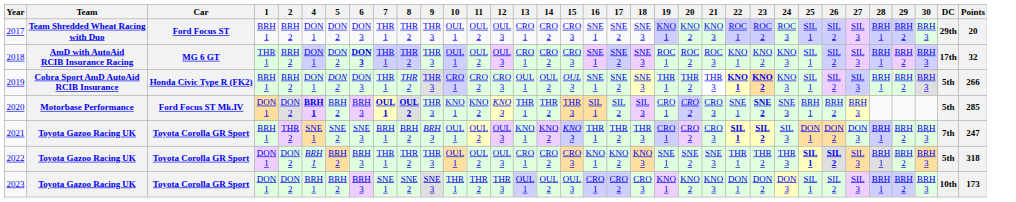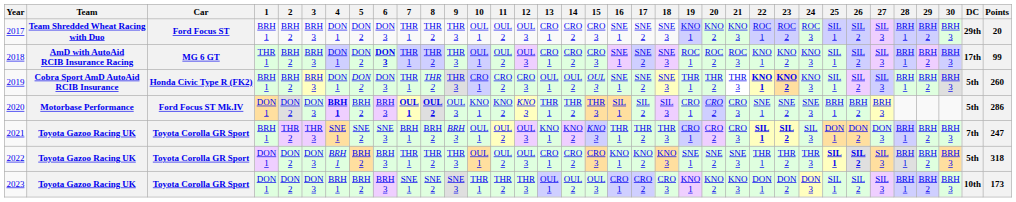 <table class="wikitable" style="text-align:center; font-size:85%">
 <tr>
 <th>Year</th>
 <th>Team</th>
 <th>Car</th>
 <th>1</th>
 <th>2</th>
+<th>3</th>
 <th>4</th>
 <th>5</th>
 <th>6</th>
 <th>7</th>
 <th>8</th>
 <th>9</th>
 <th>10</th>
 <th>11</th>
 <th>12</th>
 <th>13</th>
 <th>14</th>
 <th>15</th>
 <th>16</th>
 <th>17</th>
 <th>18</th>
 <th>19</th>
 <th>20</th>
 <th>21</th>
 <th>22</th>
 <th>23</th>
 <th>24</th>
 <th>25</th>
 <th>26</th>
 <th>27</th>
 <th>28</th>
 <th>29</th>
 <th>30</th>
 <th>DC</th>
 <th>Points</th>
 </tr>
 <tr>
 <td><a href='#'>2017</a></td>
 <th nowrap><a href='#'>Team Shredded Wheat Racing<br>with Duo</a></th>
 <th nowrap><a href='#'>Ford Focus ST</a></th>
 <td><a href='#'>BRH<br>1</a></td>
 <td><a href='#'>BRH<br>2</a></td>
+<td><a href='#'>BRH<br>3</a></td>
 <td><a href='#'>DON<br>1</a></td>
 <td><a href='#'>DON<br>2</a></td>
 <td><a href='#'>DON<br>3</a></td>
 <td><a href='#'>THR<br>1</a></td>
 <td><a href='#'>THR<br>2</a></td>
 <td><a href='#'>THR<br>3</a></td>
 <td><a href='#'>OUL<br>1</a></td>
 <td><a href='#'>OUL<br>2</a></td>
 <td><a href='#'>OUL<br>3</a></td>
 <td><a href='#'>CRO<br>1</a></td>
 <td><a href='#'>CRO<br>2</a></td>
 <td><a href='#'>CRO<br>3</a></td>
 <td><a href='#'>SNE<br>1</a></td>
 <td><a href='#'>SNE<br>2</a></td>
 <td><a href='#'>SNE<br>3</a></td>
 <td style="background:#CFCFFF;"><a href='#'>KNO<br>1</a><br></td>
 <td style="background:#DFFFDF;"><a href='#'>KNO<br>2</a><br></td>
 <td style="background:#DFFFDF;"><a href='#'>KNO<br>3</a><br></td>
 <td style="background:#CFCFFF;"><a href='#'>ROC<br>1</a><br></td>
 <td style="background:#CFCFFF;"><a href='#'>ROC<br>2</a><br></td>
 <td style="background:#DFFFDF;"><a href='#'>ROC<br>3</a><br></td>
 <td style="background:#CFCFFF;"><a href='#'>SIL<br>1</a><br></td>
 <td style="background:#CFCFFF;"><a href='#'>SIL<br>2</a><br></td>
 <td style="background:#EFCFFF;"><a href='#'>SIL<br>3</a><br></td>
 <td style="background:#CFCFFF;"><a href='#'>BRH<br>1</a><br></td>
 <td style="background:#CFCFFF;"><a href='#'>BRH<br>2</a><br></td>
 <td style="background:#DFFFDF;"><a href='#'>BRH<br>3</a><br></td>
 <th>29th</th>
 <th>20</th>
 </tr>
 <tr>
 <td><a href='#'>2018</a></td>
 <th nowrap><a href='#'>AmD with AutoAid<br>RCIB Insurance Racing</a></th>
 <th nowrap><a href='#'>MG 6 GT</a></th>
 <td style="background:#DFFFDF;"><a href='#'>THR<br>1</a><br></td>
 <td style="background:#DFFFDF;"><a href='#'>BRH<br>2</a><br></td>
+<td style="background:#DFFFDF;"><a href='#'>BRH<br>3</a><br></td>
 <td style="background:#CFCFFF;"><a href='#'>DON<br>1</a><br></td>
 <td style="background:#DFFFDF;"><a href='#'>DON<br>2</a><br></td>
 <td style="background:#DFFFDF;"><strong><a href='#'>DON<br>3</a></strong><br></td>
 <td style="background:#CFCFFF;"><a href='#'>THR<br>1</a><br></td>
 <td style="background:#CFCFFF;"><a href='#'>THR<br>2</a><br></td>
 <td style="background:#DFFFDF;"><a href='#'>THR<br>3</a><br></td>
 <td style="background:#CFCFFF;"><a href='#'>OUL<br>1</a><br></td>
 <td style="background:#DFFFDF;"><a href='#'>OUL<br>2</a><br></td>
 <td style="background:#EFCFFF;"><a href='#'>OUL<br>3</a><br></td>
 <td style="background:#DFFFDF;"><a href='#'>CRO<br>1</a><br></td>
 <td style="background:#DFFFDF;"><a href='#'>CRO<br>2</a><br></td>
 <td style="background:#DFFFDF;"><a href='#'>CRO<br>3</a><br></td>
 <td style="background:#EFCFFF;"><a href='#'>SNE<br>1</a><br></td>
 <td style="background:#CFCFFF;"><a href='#'>SNE<br>2</a><br></td>
 <td style="background:#EFCFFF;"><a href='#'>SNE<br>3</a><br></td>
 <td style="background:#DFFFDF;"><a href='#'>ROC<br>1</a><br></td>
 <td style="background:#DFFFDF;"><a href='#'>ROC<br>2</a><br></td>
 <td style="background:#DFFFDF;"><a href='#'>ROC<br>3</a><br></td>
 <td style="background:#DFFFDF;"><a href='#'>KNO<br>1</a><br></td>
 <td style="background:#DFFFDF;"><a href='#'>KNO<br>2</a><br></td>
 <td style="background:#DFFFDF;"><a href='#'>KNO<br>3</a><br></td>
 <td style="background:#DFFFDF;"><a href='#'>SIL<br>1</a><br></td>
 <td style="background:#CFCFFF;"><a href='#'>SIL<br>2</a><br></td>
 <td style="background:#EFCFFF;"><a href='#'>SIL<br>3</a><br></td>
 <td style="background:#CFCFFF;"><a href='#'>BRH<br>1</a><br></td>
 <td style="background:#EFCFFF;"><a href='#'>BRH<br>2</a><br></td>
 <td style="background:#CFCFFF;"><a href='#'>BRH<br>3</a><br></td>
 <th>17th</th>
-<th>32</th>
+<th>99</th>
 </tr>
 <tr>
 <td><a href='#'>2019</a></td>
 <th nowrap><a href='#'>Cobra Sport AmD AutoAid<br>RCIB Insurance</a></th>
 <th nowrap><a href='#'>Honda Civic Type R (FK2)</a></th>
 <td style="background:#DFFFDF;"><a href='#'>BRH<br>1</a><br></td>
 <td style="background:#DFFFDF;"><a href='#'>BRH<br>2</a><br></td>
+<td style="background:#FFFFBF;"><a href='#'>BRH<br>3</a><br></td>
 <td style="background:#DFFFDF;"><a href='#'>DON<br>1</a><br></td>
 <td style="background:#DFFFDF;"><em><a href='#'>DON<br>2</a></em><br></td>
 <td style="background:#DFFFDF;"><a href='#'>DON<br>3</a><br></td>
 <td style="background:#DFFFDF;"><a href='#'>THR<br>1</a><br></td>
 <td style="background:#DFFFDF;"><em><a href='#'>THR<br>2</a></em><br></td>
 <td style="background:#DFDFDF;"><a href='#'>THR<br>3</a><br></td>
 <td style="background:#CFCFFF;"><a href='#'>CRO<br>1</a><br></td>
 <td style="background:#DFFFDF;"><a href='#'>CRO<br>2</a><br></td>
 <td style="background:#DFFFDF;"><a href='#'>CRO<br>3</a><br></td>
 <td style="background:#DFFFDF;"><a href='#'>OUL<br>1</a><br></td>
 <td style="background:#DFFFDF;"><a href='#'>OUL<br>2</a><br></td>
 <td style="background:#DFFFDF;"><em><a href='#'>OUL<br>3</a></em><br></td>
 <td style="background:#DFFFDF;"><a href='#'>SNE<br>1</a><br></td>
 <td style="background:#DFFFDF;"><a href='#'>SNE<br>2</a><br></td>
 <td style="background:#FFFFBF;"><a href='#'>SNE<br>3</a><br></td>
 <td style="background:#DFFFDF;"><a href='#'>THR<br>1</a><br></td>
 <td style="background:#DFFFDF;"><a href='#'>THR<br>2</a><br></td>
 <td style="background:#FFFFFF;"><a href='#'>THR<br>3</a><br></td>
 <td style="background:#FFFFBF;"><strong><a href='#'>KNO<br>1</a></strong><br></td>
 <td style="background:#FFDF9F;"><strong><a href='#'>KNO<br>2</a></strong><br></td>
 <td style="background:#DFFFDF;"><a href='#'>KNO<br>3</a><br></td>
 <td style="background:#DFFFDF;"><a href='#'>SIL<br>1</a><br></td>
 <td style="background:#EFCFFF;"><a href='#'>SIL<br>2</a><br></td>
 <td style="background:#CFCFFF;"><a href='#'>SIL<br>3</a><br></td>
 <td style="background:#DFFFDF;"><a href='#'>BRH<br>1</a><br></td>
 <td style="background:#DFFFDF;"><a href='#'>BRH<br>2</a><br></td>
 <td style="background:#DFDFDF;"><a href='#'>BRH<br>3</a><br></td>
 <th>5th</th>
-<th>266</th>
+<th>260</th>
 </tr>
 <tr>
 <td><a href='#'>2020</a></td>
 <th nowrap><a href='#'>Motorbase Performance</a></th>
 <th nowrap><a href='#'>Ford Focus ST Mk.IV</a></th>
 <td style="background:#FFDF9F;"><a href='#'>DON<br>1</a><br></td>
 <td style="background:#DFDFDF;"><a href='#'>DON<br>2</a><br></td>
+<td style="background:#DFFFDF;"><a href='#'>DON<br>3</a><br></td>
 <td style="background:#EFCFFF;"><strong><a href='#'>BRH<br>1</a></strong><br></td>
 <td style="background:#DFFFDF;"><a href='#'>BRH<br>2</a><br></td>
 <td style="background:#EFCFFF;"><a href='#'>BRH<br>3</a><br></td>
 <td style="background:#FFFFBF;"><strong><a href='#'>OUL<br>1</a></strong><br></td>
 <td style="background:#DFDFDF;"><strong><a href='#'>OUL<br>2</a></strong><br></td>
-<td style="background:#DFFFDF;"><a href='#'>THR<br>3</a><br></td>
+<td style="background:#DFFFDF;"><a href='#'>OUL<br>3</a><br></td>
 <td style="background:#DFFFDF;"><a href='#'>KNO<br>1</a><br></td>
 <td style="background:#DFFFDF;"><a href='#'>KNO<br>2</a><br></td>
 <td style="background:#FFFFBF;"><em><a href='#'>KNO<br>3</a></em><br></td>
 <td style="background:#DFFFDF;"><a href='#'>THR<br>1</a><br></td>
 <td style="background:#DFFFDF;"><a href='#'>THR<br>2</a><br></td>
 <td style="background:#FFDF9F;"><a href='#'>THR<br>3</a><br></td>
 <td style="background:#FFDF9F;"><a href='#'>SIL<br>1</a><br></td>
 <td style="background:#DFFFDF;"><a href='#'>SIL<br>2</a><br></td>
 <td style="background:#EFCFFF;"><a href='#'>SIL<br>3</a><br></td>
 <td style="background:#DFFFDF;"><a href='#'>CRO<br>1</a><br></td>
 <td style="background:#CFCFFF;"><em><a href='#'>CRO<br>2</a></em><br></td>
 <td style="background:#DFFFDF;"><a href='#'>CRO<br>3</a><br></td>
 <td style="background:#DFFFDF;"><a href='#'>SNE<br>1</a><br></td>
-<td style="background:#DFFFDF;"><strong><a href='#'>SNE<br>2</a><br></strong></td>
+<td style="background:#DFFFDF;"><a href='#'>SNE<br>2</a><br></td>
 <td style="background:#DFFFDF;"><a href='#'>SNE<br>3</a><br></td>
 <td style="background:#DFFFDF;"><a href='#'>BRH<br>1</a><br></td>
 <td style="background:#DFFFDF;"><a href='#'>BRH<br>2</a><br></td>
 <td style="background:#FFFFBF;"><a href='#'>BRH<br>3</a><br></td>
 <td></td>
 <td></td>
 <td></td>
 <th>5th</th>
-<th>285</th>
+<th>286</th>
 </tr>
 <tr>
 <td><a href='#'>2021</a></td>
 <th nowrap><a href='#'>Toyota Gazoo Racing UK</a></th>
 <th nowrap><a href='#'>Toyota Corolla GR Sport</a></th>
 <td style="background:#DFFFDF;"><a href='#'>BRH<br>1</a><br></td>
 <td style="background:#EFCFFF;"><a href='#'>THR<br>2</a><br></td>
+<td style="background:#EFCFFF;"><a href='#'>THR<br>3</a><br></td>
 <td style="background:#FFDF9F;"><a href='#'>SNE<br>1</a><br></td>
 <td style="background:#DFFFDF;"><a href='#'>SNE<br>2</a><br></td>
 <td style="background:#DFFFDF;"><a href='#'>SNE<br>3</a><br></td>
 <td style="background:#DFFFDF;"><a href='#'>BRH<br>1</a><br></td>
 <td style="background:#DFFFDF;"><a href='#'>BRH<br>2</a><br></td>
 <td style="background:#DFFFDF;"><em><a href='#'>BRH<br>3</a></em><br></td>
 <td style="background:#DFFFDF;"><a href='#'>OUL<br>1</a><br></td>
 <td style="background:#FFFFBF;"><a href='#'>OUL<br>2</a><br></td>
 <td style="background:#EFCFFF;"><a href='#'>OUL<br>3</a><br></td>
 <td style="background:#DFFFDF;"><a href='#'>KNO<br>1</a><br></td>
 <td style="background:#EFCFFF;"><a href='#'>KNO<br>2</a><br></td>
 <td style="background:#CFCFFF;"><em><a href='#'>KNO<br>3</a></em><br></td>
 <td style="background:#DFFFDF;"><a href='#'>THR<br>1</a><br></td>
 <td style="background:#DFFFDF;"><a href='#'>THR<br>2</a><br></td>
 <td style="background:#DFFFDF;"><a href='#'>THR<br>3</a><br></td>
 <td style="background:#CFCFFF;"><a href='#'>CRO<br>1</a><br></td>
 <td style="background:#EFCFFF;"><a href='#'>CRO<br>2</a><br></td>
 <td style="background:#DFFFDF;"><a href='#'>CRO<br>3</a><br></td>
 <td style="background:#FFFFBF;"><strong><a href='#'>SIL<br>1</a></strong><br></td>
 <td style="background:#FFFFBF;"><strong><a href='#'>SIL<br>2</a></strong><br></td>
 <td style="background:#DFFFDF;"><a href='#'>SIL<br>3</a><br></td>
 <td style="background:#FFDF9F;"><a href='#'>DON<br>1</a><br></td>
 <td style="background:#FFDF9F;"><a href='#'>DON<br>2</a><br></td>
 <td style="background:#DFFFDF;"><a href='#'>DON<br>3</a><br></td>
 <td style="background:#CFCFFF;"><a href='#'>BRH<br>1</a><br></td>
 <td style="background:#DFFFDF;"><a href='#'>BRH<br>2</a><br></td>
 <td style="background:#DFFFDF;"><a href='#'>BRH<br>3</a><br></td>
 <th>7th</th>
 <th>247</th>
 </tr>
 <tr>
 <td><a href='#'>2022</a></td>
 <th nowrap><a href='#'>Toyota Gazoo Racing UK</a></th>
 <th nowrap><a href='#'>Toyota Corolla GR Sport</a></th>
 <td style="background:#EFCFFF;"><a href='#'>DON<br>1</a><br></td>
 <td style="background:#DFFFDF;"><a href='#'>DON<br>2</a><br></td>
+<td style="background:#DFFFDF;"><a href='#'>DON<br>3</a><br></td>
 <td style="background:#DFFFDF;"><em><a href='#'>BRH<br>1</a></em><br></td>
 <td style="background:#FFDF9F;"><a href='#'>BRH<br>2</a><br></td>
 <td style="background:#DFFFDF;"><a href='#'>BRH<br>3</a><br></td>
 <td style="background:#DFFFDF;"><a href='#'>THR<br>1</a><br></td>
 <td style="background:#DFFFDF;"><a href='#'>THR<br>2</a><br></td>
 <td style="background:#DFFFDF;"><a href='#'>THR<br>3</a><br></td>
 <td style="background:#FFDF9F;"><a href='#'>OUL<br>1</a><br></td>
 <td style="background:#DFFFDF;"><a href='#'>OUL<br>2</a><br></td>
 <td style="background:#DFFFDF;"><a href='#'>OUL<br>3</a><br></td>
 <td style="background:#DFFFDF;"><a href='#'>CRO<br>1</a><br></td>
 <td style="background:#DFFFDF;"><a href='#'>CRO<br>2</a><br></td>
 <td style="background:#FFDF9F;"><a href='#'>CRO<br>3</a><br></td>
 <td style="background:#DFFFDF;"><a href='#'>KNO<br>1</a><br></td>
 <td style="background:#DFFFDF;"><a href='#'>KNO<br>2</a><br></td>
 <td style="background:#FFDF9F;"><a href='#'>KNO<br>3</a><br></td>
 <td style="background:#DFFFDF;"><a href='#'>SNE<br>1</a><br></td>
 <td style="background:#DFFFDF;"><a href='#'>SNE<br>2</a><br></td>
 <td style="background:#DFFFDF;"><a href='#'>SNE<br>3</a><br></td>
 <td style="background:#DFFFDF;"><a href='#'>THR<br>1</a><br></td>
 <td style="background:#DFFFDF;"><a href='#'>THR<br>2</a><br></td>
 <td style="background:#DFFFDF;"><a href='#'>THR<br>3</a><br></td>
 <td style="background:#FFFFBF;"><strong><a href='#'>SIL<br>1</a></strong><br></td>
 <td style="background:#DFDFDF;"><strong><a href='#'>SIL<br>2</a></strong><br></td>
 <td style="background:#FFDF9F;"><a href='#'>SIL<br>3</a><br></td>
 <td style="background:#DFDFDF;"><a href='#'>BRH<br>1</a><br></td>
 <td style="background:#DFFFDF;"><a href='#'>BRH<br>2</a><br></td>
 <td style="background:#FFDF9F;"><a href='#'>BRH<br>3</a><br></td>
 <th>5th</th>
 <th>318</th>
 </tr>
 <tr>
 <td><a href='#'>2023</a></td>
 <th nowrap><a href='#'>Toyota Gazoo Racing UK</a></th>
 <th nowrap><a href='#'>Toyota Corolla GR Sport</a></th>
 <td style="background:#DFFFDF;"><a href='#'>DON<br>1</a><br></td>
 <td style="background:#DFFFDF;"><a href='#'>DON<br>2</a><br></td>
+<td style="background:#DFFFDF;"><a href='#'>DON<br>3</a><br></td>
 <td style="background:#DFFFDF;"><a href='#'>BRH<br>1</a><br></td>
 <td style="background:#DFFFDF;"><a href='#'>BRH<br>2</a><br></td>
 <td style="background:#EFCFFF;"><a href='#'>BRH<br>3</a><br></td>
 <td style="background:#DFFFDF;"><a href='#'>SNE<br>1</a><br></td>
 <td style="background:#DFFFDF;"><a href='#'>SNE<br>2</a><br></td>
 <td style="background:#DFDFDF;"><a href='#'>SNE<br>3</a><br></td>
 <td style="background:#DFFFDF;"><a href='#'>THR<br>1</a><br></td>
 <td style="background:#DFFFDF;"><a href='#'>THR<br>2</a><br></td>
 <td style="background:#DFFFDF;"><a href='#'>THR<br>3</a><br></td>
 <td style="background:#CFCFFF;"><a href='#'>OUL<br>1</a><br></td>
 <td style="background:#DFFFDF;"><a href='#'>OUL<br>2</a><br></td>
 <td style="background:#DFFFDF;"><a href='#'>OUL<br>3</a><br></td>
 <td style="background:#CFCFFF;"><a href='#'>CRO<br>1</a><br></td>
 <td style="background:#CFCFFF;"><a href='#'>CRO<br>2</a><br></td>
 <td style="background:#DFFFDF;"><a href='#'>CRO<br>3</a><br></td>
 <td style="background:#EFCFFF;"><a href='#'>KNO<br>1</a><br></td>
 <td style="background:#DFFFDF;"><a href='#'>KNO<br>2</a><br></td>
 <td style="background:#DFFFDF;"><a href='#'>KNO<br>3</a><br></td>
 <td style="background:#DFFFDF;"><a href='#'>DON<br>1</a><br></td>
 <td style="background:#DFFFDF;"><a href='#'>DON<br>2</a><br></td>
 <td style="background:#FFFFBF;"><a href='#'>DON<br>3</a><br></td>
 <td style="background:#DFFFDF;"><a href='#'>SIL<br>1</a><br></td>
 <td style="background:#DFFFDF;"><a href='#'>SIL<br>2</a><br></td>
 <td style="background:#EFCFFF;"><a href='#'>SIL<br>3</a><br></td>
 <td style="background:#CFCFFF;"><a href='#'>BRH<br>1</a><br></td>
 <td style="background:#CFCFFF;"><a href='#'>BRH<br>2</a><br></td>
 <td style="background:#DFFFDF;"><a href='#'>BRH<br>3</a><br></td>
 <th>10th</th>
 <th>173</th>
 </tr>
 </table>
